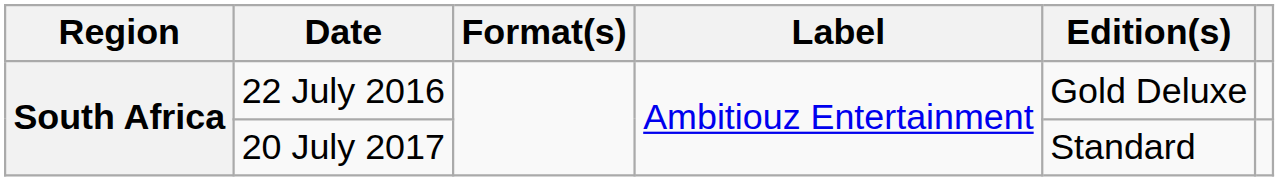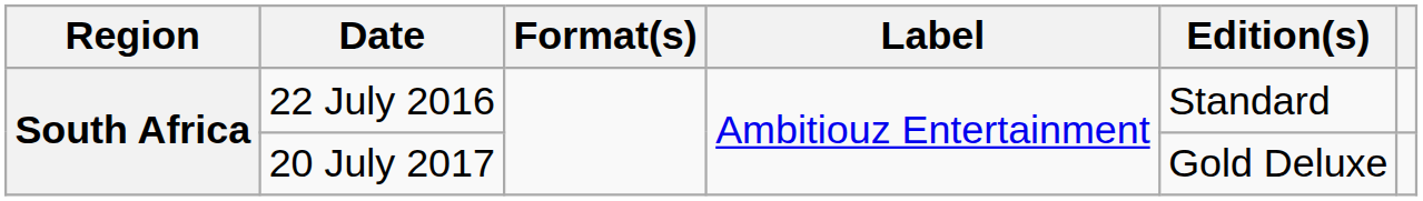 <table class="wikitable plainrowheaders">
 <tr>
 <th scope="col">Region</th>
 <th scope="col">Date</th>
 <th scope="col">Format(s)</th>
 <th scope="col">Label</th>
 <th scope="col">Edition(s)</th>
 <th scope="col"></th>
 </tr>
 <tr>
 <th scope="row" rowspan=2>South Africa</th>
 <td>22 July 2016</td>
 <td rowspan=2></td>
 <td rowspan=2><a href='#'>Ambitiouz Entertainment</a></td>
-<td>Gold Deluxe</td>
+<td>Standard</td>
 <td style="text-align:center;"></td>
 </tr>
 <tr>
 <td>20 July 2017</td>
-<td>Standard</td>
+<td>Gold Deluxe</td>
 <td style="text-align:center;"></td>
 </tr>
 </table>
